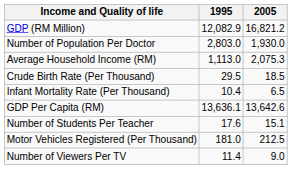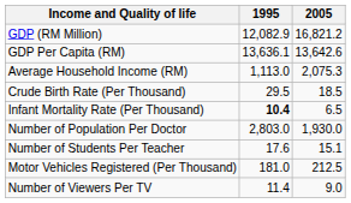 <table class="wikitable">
 <tr>
 <th>Income and Quality of life</th>
 <th>1995</th>
 <th>2005</th>
 </tr>
 <tr>
 <td><a href='#'>GDP</a> (RM Million)</td>
 <td style="text-align:right;">12,082.9</td>
 <td style="text-align:right;">16,821.2</td>
 </tr>
 <tr>
-<td>Number of Population Per Doctor</td>
-<td style="text-align:right;">2,803.0</td>
-<td style="text-align:right;">1,930.0</td>
+<td>GDP Per Capita (RM)</td>
+<td style="text-align:right;">13,636.1</td>
+<td style="text-align:right;">13,642.6</td>
 </tr>
 <tr>
 <td>Average Household Income (RM)</td>
 <td style="text-align:right;">1,113.0</td>
 <td style="text-align:right;">2,075.3</td>
 </tr>
 <tr>
 <td>Crude Birth Rate (Per Thousand)</td>
 <td style="text-align:right;">29.5</td>
 <td style="text-align:right;">18.5</td>
 </tr>
 <tr>
 <td>Infant Mortality Rate (Per Thousand)</td>
-<td style="text-align:right;">10.4</td>
+<td style="text-align:right;"><strong>10.4</strong></td>
 <td style="text-align:right;">6.5</td>
 </tr>
 <tr>
-<td>GDP Per Capita (RM)</td>
-<td style="text-align:right;">13,636.1</td>
-<td style="text-align:right;">13,642.6</td>
+<td>Number of Population Per Doctor</td>
+<td style="text-align:right;">2,803.0</td>
+<td style="text-align:right;">1,930.0</td>
 </tr>
 <tr>
 <td>Number of Students Per Teacher</td>
 <td style="text-align:right;">17.6</td>
 <td style="text-align:right;">15.1</td>
 </tr>
 <tr>
 <td>Motor Vehicles Registered (Per Thousand)</td>
 <td style="text-align:right;">181.0</td>
 <td style="text-align:right;">212.5</td>
 </tr>
 <tr>
 <td>Number of Viewers Per TV</td>
 <td style="text-align:right;">11.4</td>
 <td style="text-align:right;">9.0</td>
 </tr>
 </table>
